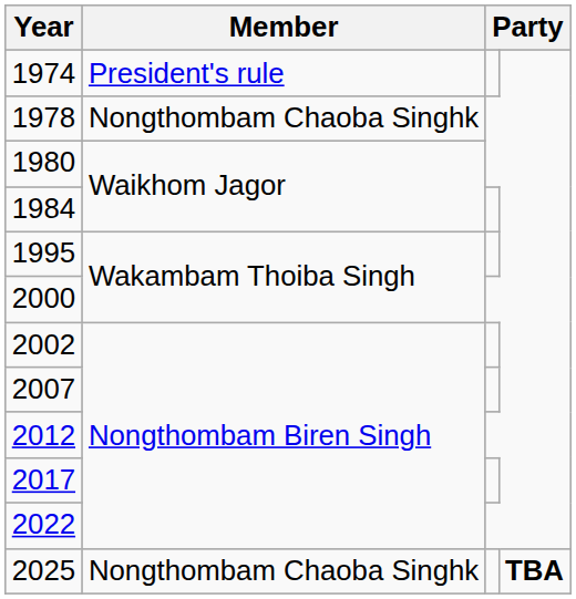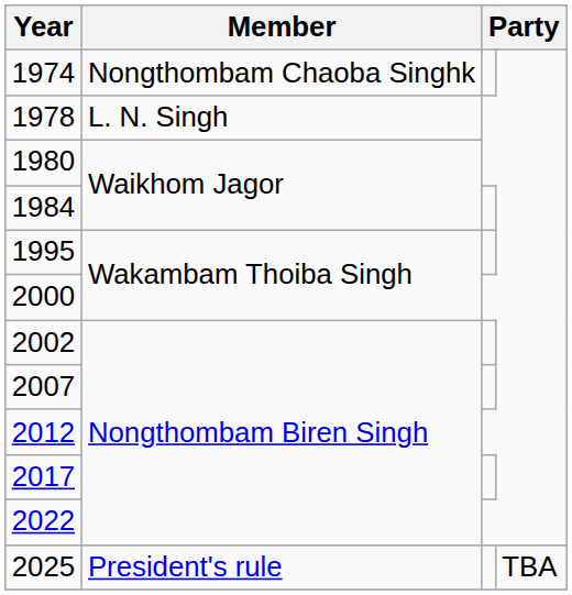 <table class="wikitable sortable">
 <tr>
 <th>Year</th>
 <th>Member</th>
 <th colspan="2">Party</th>
 </tr>
 <tr>
 <td>1974</td>
-<td><a href='#'>President's rule</a></td>
+<td>Nongthombam Chaoba Singhk</td>
 <td></td>
 </tr>
 <tr>
 <td>1978</td>
-<td>Nongthombam Chaoba Singhk</td>
+<td>L. N. Singh</td>
 </tr>
 <tr>
 <td>1980</td>
 <td rowspan="2">Waikhom Jagor</td>
 </tr>
 <tr>
 <td>1984</td>
 <td></td>
 </tr>
 <tr>
 <td>1995</td>
 <td rowspan="2">Wakambam Thoiba Singh</td>
 <td></td>
 </tr>
 <tr>
 <td>2000</td>
 </tr>
 <tr>
 <td>2002</td>
 <td rowspan="5"><a href='#'>Nongthombam Biren Singh</a></td>
 <td></td>
 </tr>
 <tr>
 <td>2007</td>
 <td></td>
 </tr>
 <tr>
 <td><a href='#'>2012</a></td>
 </tr>
 <tr>
 <td><a href='#'>2017</a></td>
 <td></td>
 </tr>
 <tr>
 <td><a href='#'>2022</a></td>
 </tr>
 <tr>
 <td>2025</td>
-<td>Nongthombam Chaoba Singhk</td>
+<td><a href='#'>President's rule</a></td>
 <td></td>
-<td><strong>TBA</strong></td>
+<td>TBA</td>
 </tr>
 </table>
